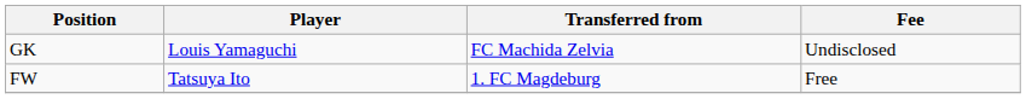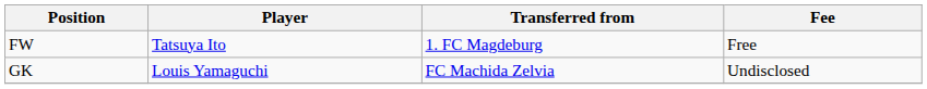 <table class="wikitable sortable" style="width:70%; text-align:center; font-size:100%; text-align:left;">
 <tr>
 <th>Position</th>
 <th>Player</th>
 <th>Transferred from</th>
 <th>Fee</th>
 </tr>
 <tr>
+<td>FW</td>
+<td> <a href='#'>Tatsuya Ito</a></td>
+<td> <a href='#'>1. FC Magdeburg</a></td>
+<td>Free </td>
+</tr>
+<tr>
 <td>GK</td>
 <td> <a href='#'>Louis Yamaguchi</a></td>
 <td> <a href='#'>FC Machida Zelvia</a></td>
 <td>Undisclosed </td>
 </tr>
 <tr>
-<td>FW</td>
-<td> <a href='#'>Tatsuya Ito</a></td>
-<td> <a href='#'>1. FC Magdeburg</a></td>
-<td>Free </td>
-</tr>
-<tr>
 </tr>
 </table>
